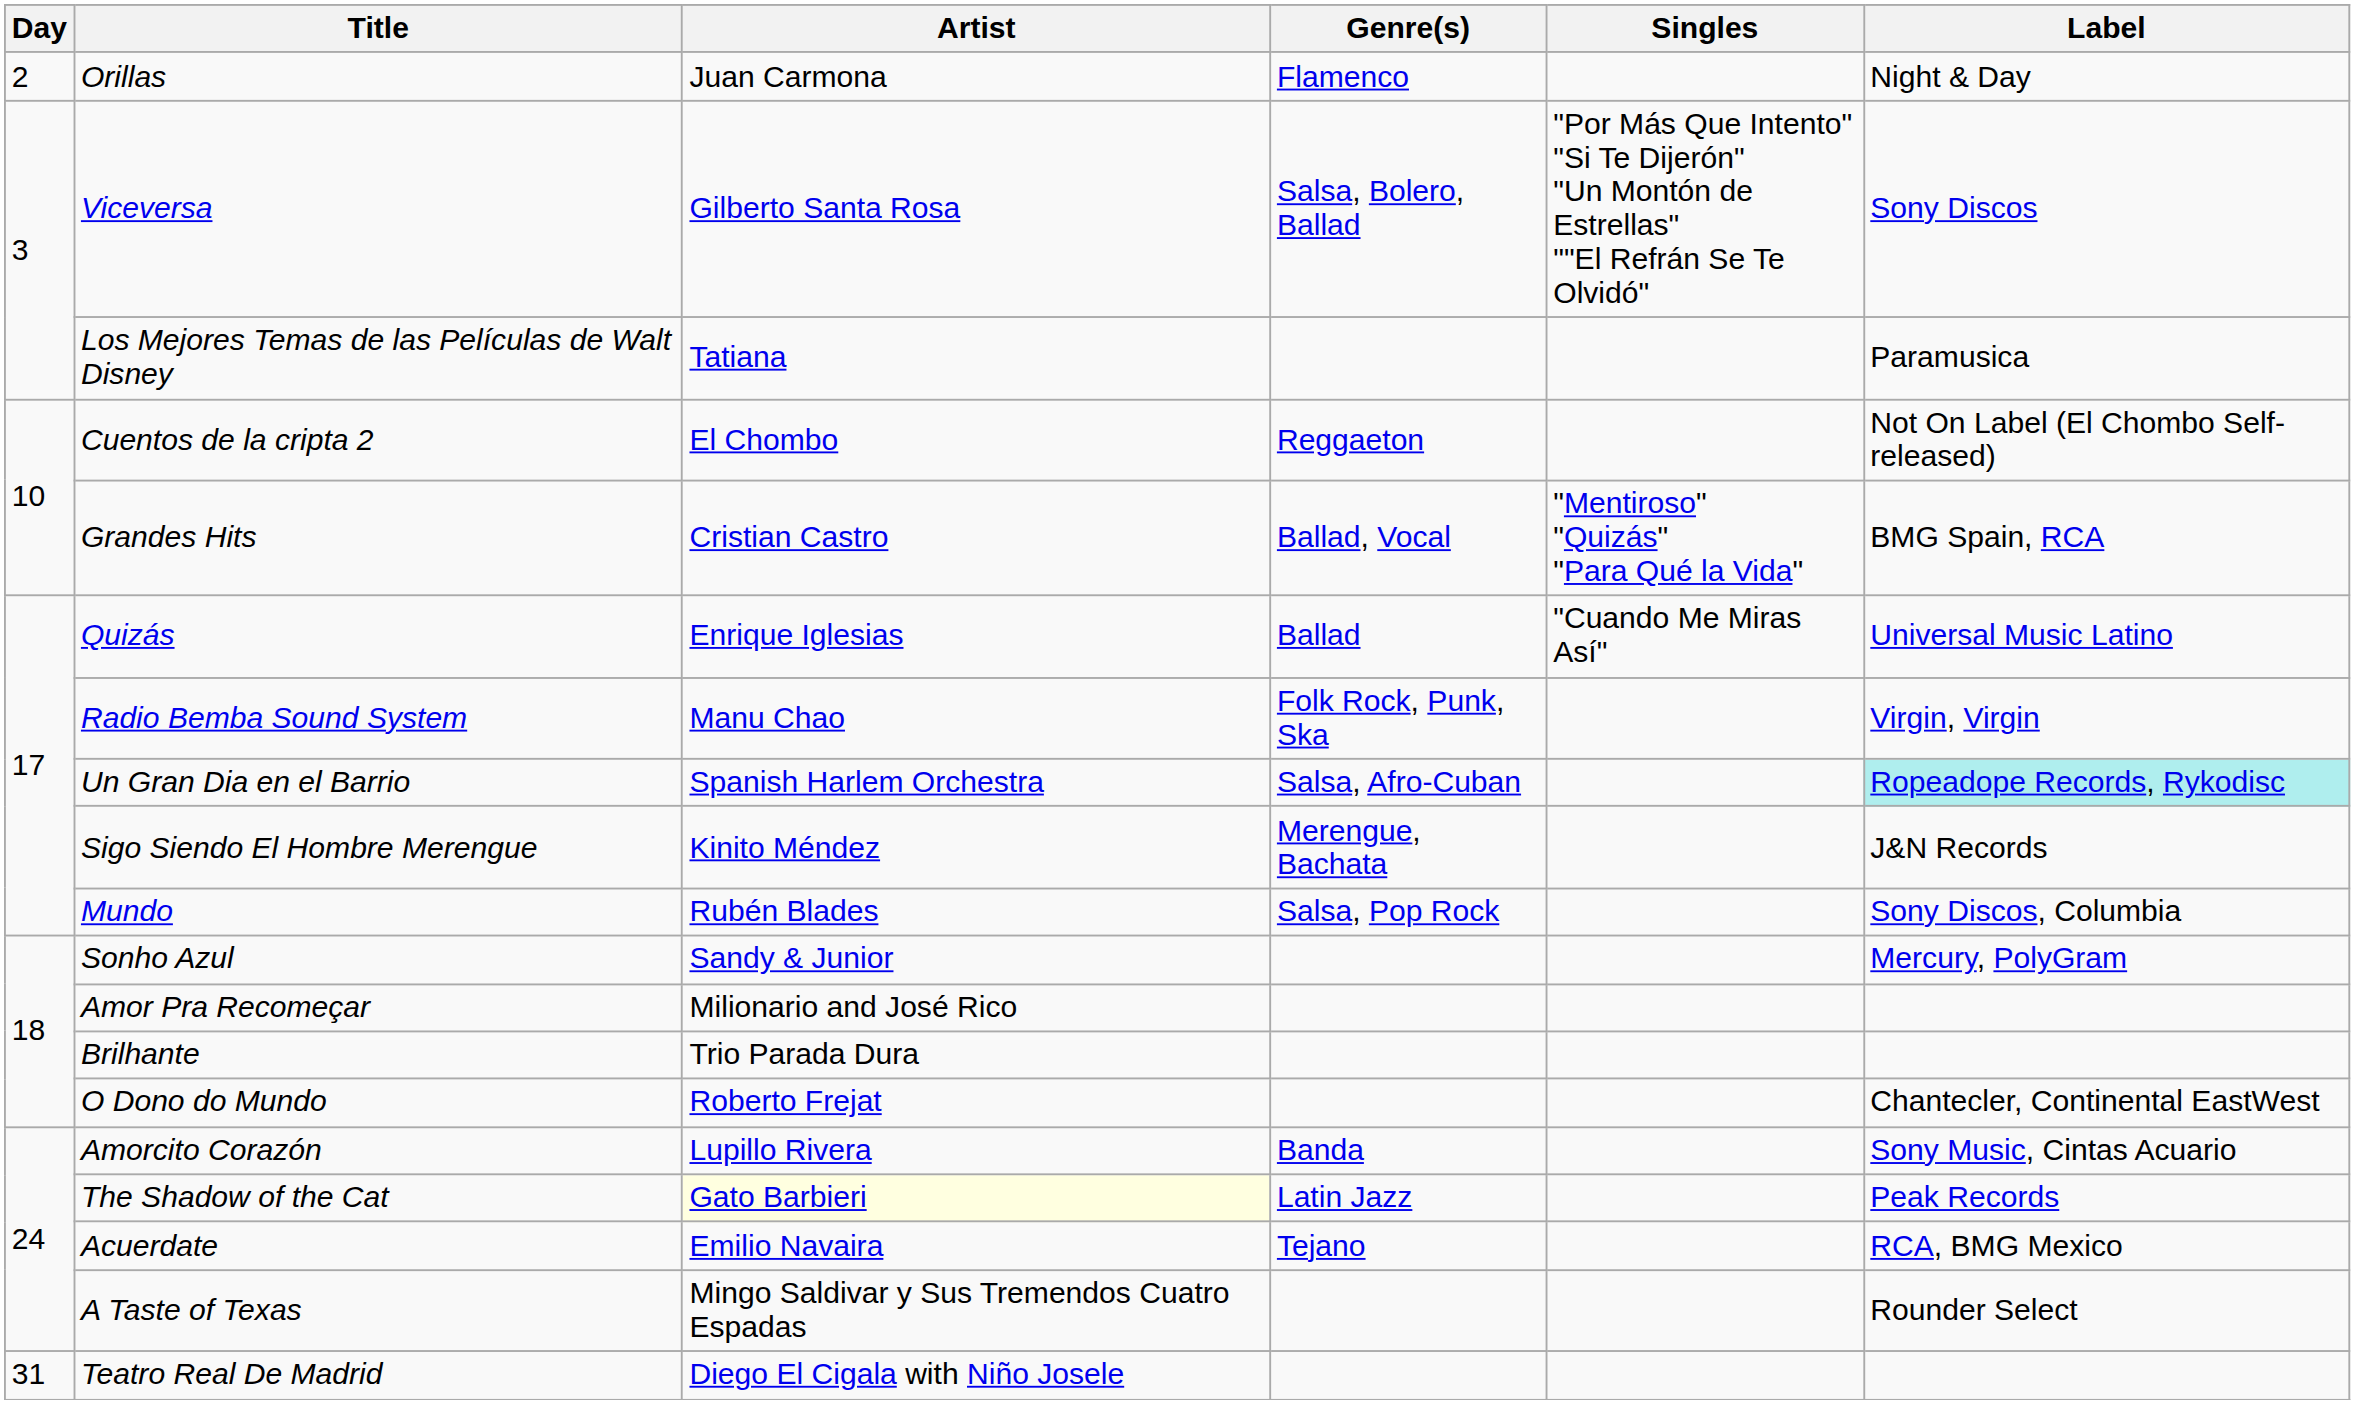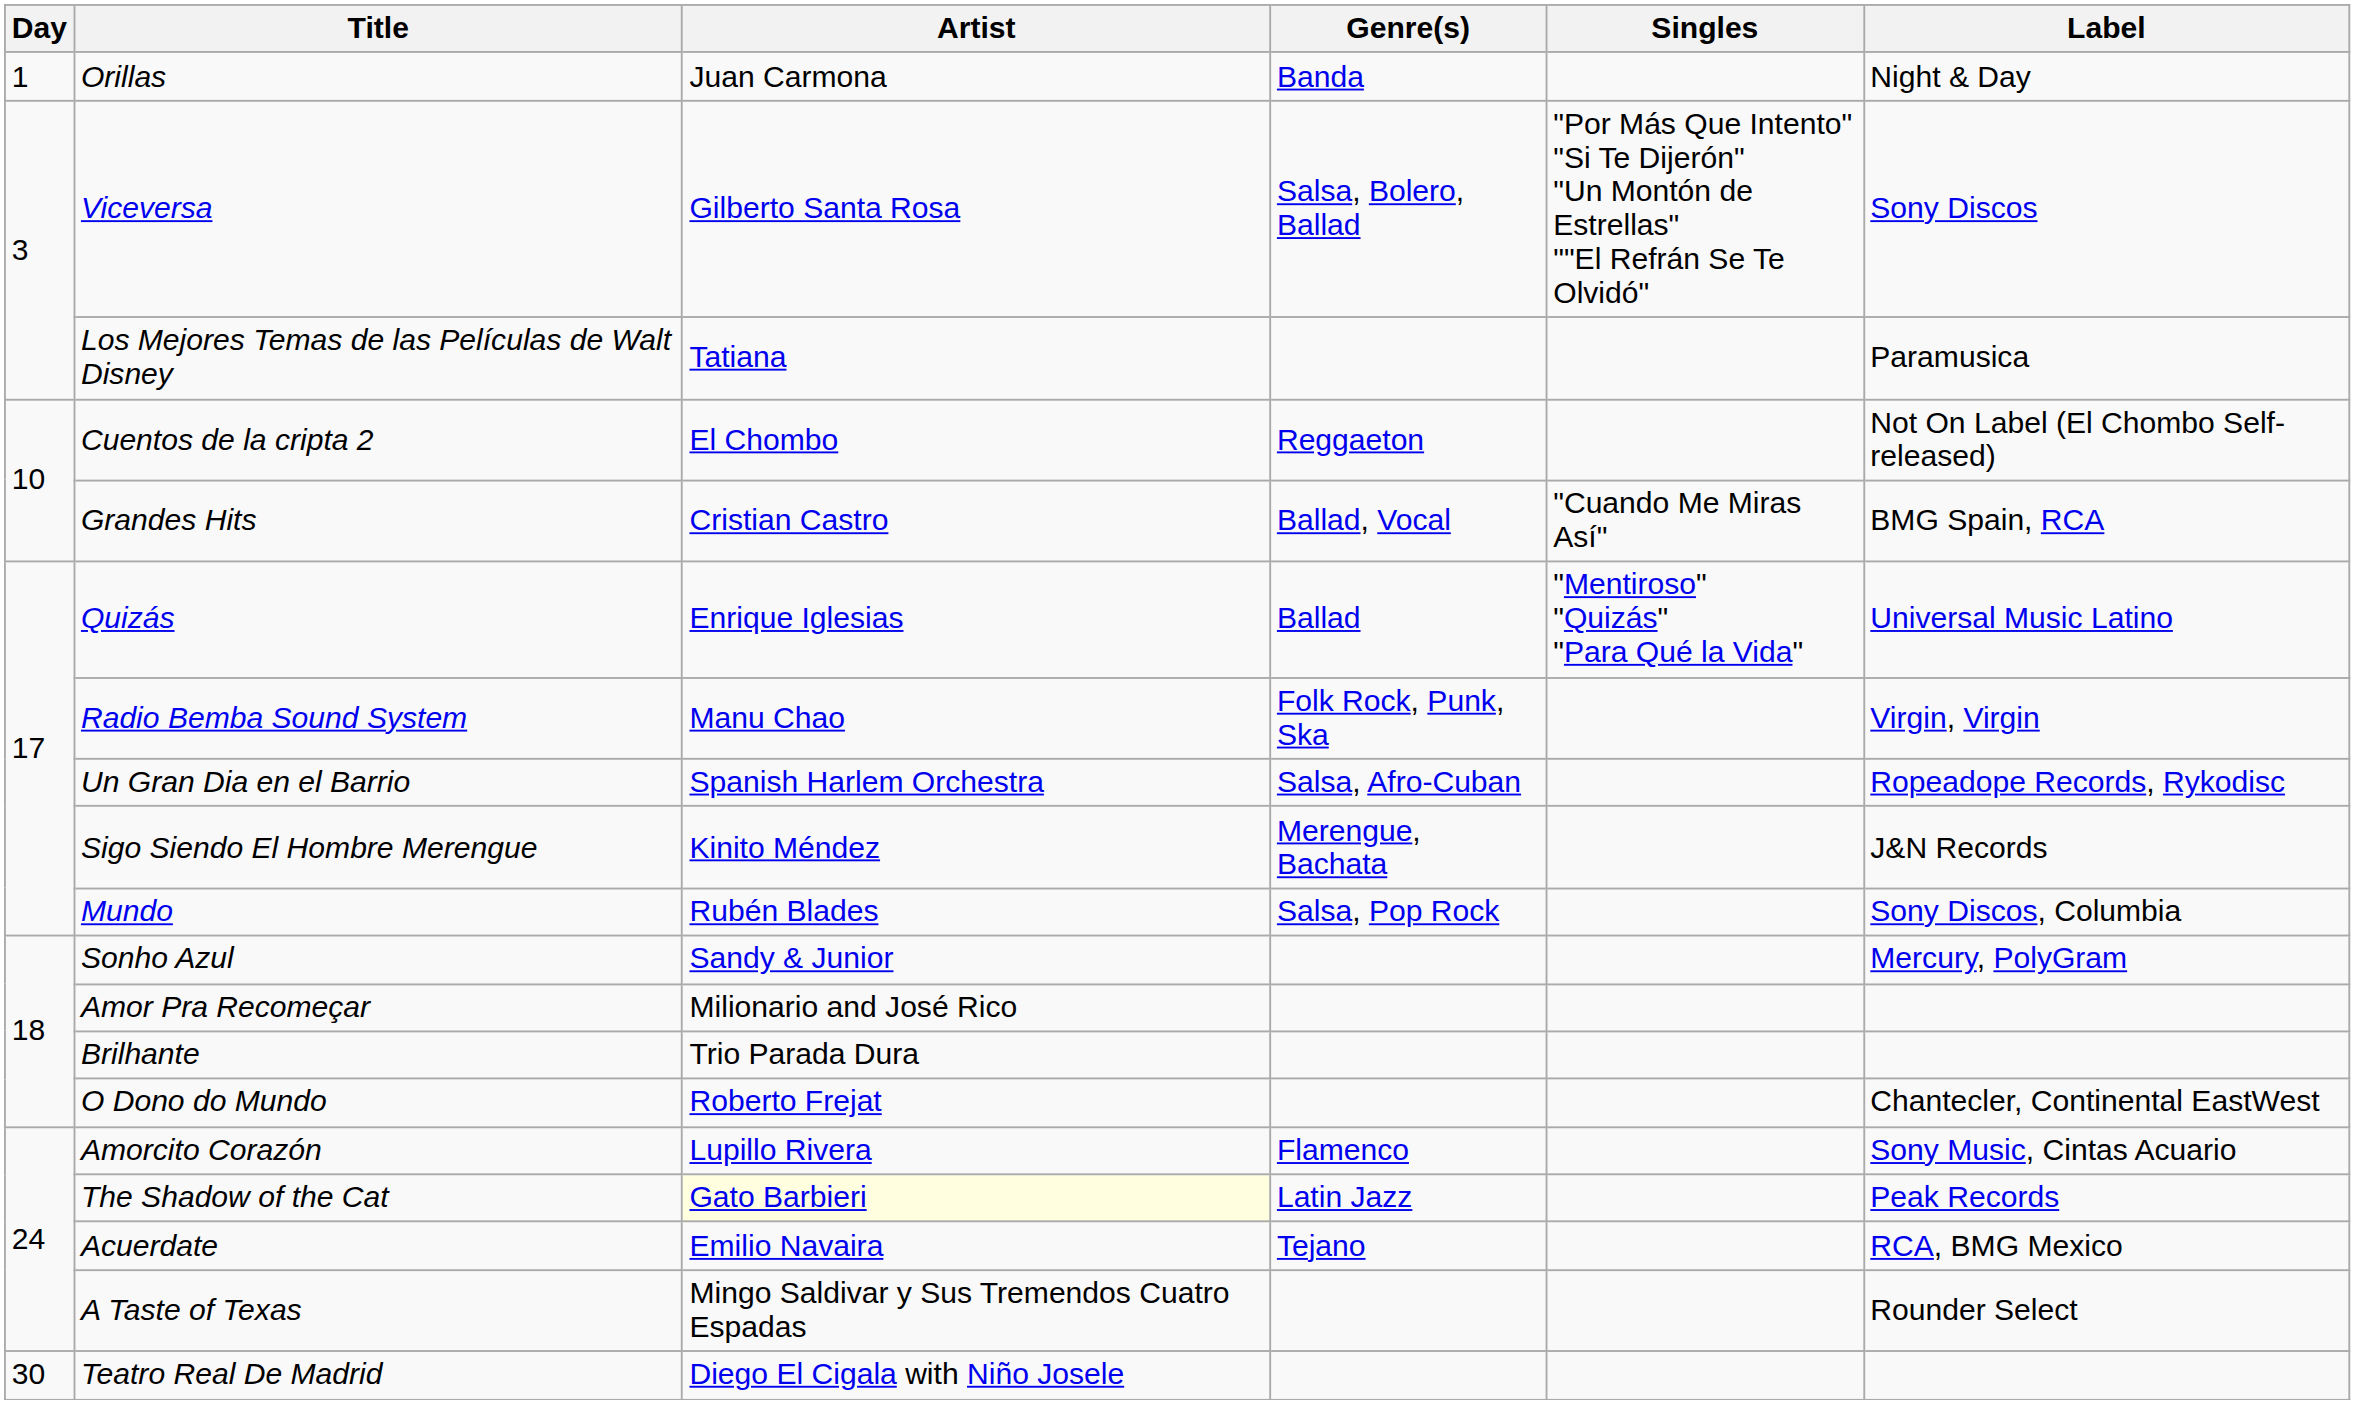 <table class="wikitable sortable" style="text-align: left;">
 <tr>
 <th>Day</th>
 <th>Title</th>
 <th>Artist</th>
 <th>Genre(s)</th>
 <th>Singles</th>
 <th>Label</th>
 </tr>
 <tr>
-<td>2</td>
+<td>1</td>
 <td><em>Orillas</em></td>
 <td>Juan Carmona</td>
-<td><a href='#'>Flamenco</a></td>
+<td><a href='#'>Banda</a></td>
 <td></td>
 <td>Night & Day</td>
 </tr>
 <tr>
 <td rowspan="2">3</td>
 <td><em><a href='#'>Viceversa</a></em></td>
 <td><a href='#'>Gilberto Santa Rosa</a></td>
 <td><a href='#'>Salsa</a>, <a href='#'>Bolero</a>, <a href='#'>Ballad</a></td>
 <td>"Por Más Que Intento"<br>"Si Te Dijerón"<br>"Un Montón de Estrellas"<br>""El Refrán Se Te Olvidó"</td>
 <td><a href='#'>Sony Discos</a></td>
 </tr>
 <tr>
 <td><em>Los Mejores Temas de las Películas de Walt Disney</em></td>
 <td><a href='#'>Tatiana</a></td>
 <td></td>
 <td></td>
 <td>Paramusica</td>
 </tr>
 <tr>
 <td rowspan="2">10</td>
 <td><em>Cuentos de la cripta 2</em></td>
 <td><a href='#'>El Chombo</a></td>
 <td><a href='#'>Reggaeton</a></td>
 <td></td>
 <td>Not On Label (El Chombo Self-released)</td>
 </tr>
 <tr>
 <td><em>Grandes Hits</em></td>
 <td><a href='#'>Cristian Castro</a></td>
 <td><a href='#'>Ballad</a>, <a href='#'>Vocal</a></td>
-<td>"<a href='#'>Mentiroso</a>"<br>"<a href='#'>Quizás</a>"<br>"<a href='#'>Para Qué la Vida</a>"</td>
+<td>"Cuando Me Miras Así"</td>
 <td>BMG Spain, <a href='#'>RCA</a></td>
 </tr>
 <tr>
 <td rowspan="5">17</td>
 <td><em><a href='#'>Quizás</a></em></td>
 <td><a href='#'>Enrique Iglesias</a></td>
 <td><a href='#'>Ballad</a></td>
-<td>"Cuando Me Miras Así"</td>
+<td>"<a href='#'>Mentiroso</a>"<br>"<a href='#'>Quizás</a>"<br>"<a href='#'>Para Qué la Vida</a>"</td>
 <td><a href='#'>Universal Music Latino</a></td>
 </tr>
 <tr>
 <td><em><a href='#'>Radio Bemba Sound System</a></em></td>
 <td><a href='#'>Manu Chao</a></td>
 <td><a href='#'>Folk Rock</a>, <a href='#'>Punk</a>, <a href='#'>Ska</a></td>
 <td></td>
 <td><a href='#'>Virgin</a>, <a href='#'>Virgin</a></td>
 </tr>
 <tr>
 <td><em>Un Gran Dia en el Barrio</em></td>
 <td><a href='#'>Spanish Harlem Orchestra</a></td>
 <td><a href='#'>Salsa</a>, <a href='#'>Afro-Cuban</a></td>
 <td></td>
-<td style="background: paleturquoise;"><a href='#'>Ropeadope Records</a>, <a href='#'>Rykodisc</a></td>
+<td><a href='#'>Ropeadope Records</a>, <a href='#'>Rykodisc</a></td>
 </tr>
 <tr>
 <td><em>Sigo Siendo El Hombre Merengue</em></td>
 <td><a href='#'>Kinito Méndez</a></td>
 <td><a href='#'>Merengue</a>, <a href='#'>Bachata</a></td>
 <td></td>
 <td>J&N Records</td>
 </tr>
 <tr>
 <td><em><a href='#'>Mundo</a></em></td>
 <td><a href='#'>Rubén Blades</a></td>
 <td><a href='#'>Salsa</a>, <a href='#'>Pop Rock</a></td>
 <td></td>
 <td><a href='#'>Sony Discos</a>, Columbia</td>
 </tr>
 <tr>
 <td rowspan="4">18</td>
 <td><em>Sonho Azul</em></td>
 <td><a href='#'>Sandy & Junior</a></td>
 <td></td>
 <td></td>
 <td><a href='#'>Mercury</a>, <a href='#'>PolyGram</a></td>
 </tr>
 <tr>
 <td><em>Amor Pra Recomeçar</em></td>
 <td>Milionario and José Rico</td>
 <td></td>
 <td></td>
 <td></td>
 </tr>
 <tr>
 <td><em>Brilhante</em></td>
 <td>Trio Parada Dura</td>
 <td></td>
 <td></td>
 <td></td>
 </tr>
 <tr>
 <td><em>O Dono do Mundo</em></td>
 <td><a href='#'>Roberto Frejat</a></td>
 <td></td>
 <td></td>
 <td>Chantecler, Continental EastWest</td>
 </tr>
 <tr>
 <td rowspan="4">24</td>
 <td><em>Amorcito Corazón</em></td>
 <td><a href='#'>Lupillo Rivera</a></td>
-<td><a href='#'>Banda</a></td>
+<td><a href='#'>Flamenco</a></td>
 <td></td>
 <td><a href='#'>Sony Music</a>, Cintas Acuario</td>
 </tr>
 <tr>
 <td><em>The Shadow of the Cat</em></td>
 <td style="background: lightyellow;"><a href='#'>Gato Barbieri</a></td>
 <td><a href='#'>Latin Jazz</a></td>
 <td></td>
 <td><a href='#'>Peak Records</a></td>
 </tr>
 <tr>
 <td><em>Acuerdate</em></td>
 <td><a href='#'>Emilio Navaira</a></td>
 <td><a href='#'>Tejano</a></td>
 <td></td>
 <td><a href='#'>RCA</a>, BMG Mexico</td>
 </tr>
 <tr>
 <td><em>A Taste of Texas</em></td>
 <td>Mingo Saldivar y Sus Tremendos Cuatro Espadas</td>
 <td></td>
 <td></td>
 <td>Rounder Select</td>
 </tr>
 <tr>
-<td>31</td>
+<td>30</td>
 <td><em>Teatro Real De Madrid</em></td>
 <td><a href='#'>Diego El Cigala</a> with <a href='#'>Niño Josele</a></td>
 <td></td>
 <td></td>
 <td></td>
 </tr>
 <tr>
 </tr>
 </table>
